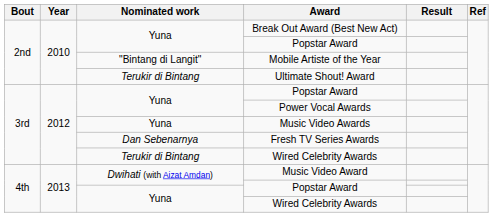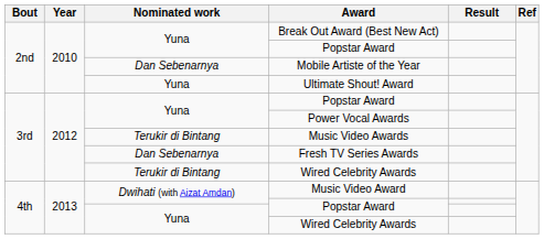 <table class="wikitable">
 <tr>
 <th width="50">Bout</th>
 <th width="50">Year</th>
 <th width="258">Nominated work</th>
 <th width="250">Award</th>
 <th width="90">Result</th>
 <th>Ref</th>
 </tr>
 <tr>
 <td rowspan="4" align="center">2nd</td>
 <td rowspan="4" align="center">2010</td>
 <td rowspan="2" align="center">Yuna</td>
 <td align="center">Break Out Award (Best New Act)</td>
 <td></td>
 <td rowspan="4" align="center"></td>
 </tr>
 <tr>
 <td align="center">Popstar Award</td>
 <td></td>
 </tr>
 <tr>
-<td align="center">"Bintang di Langit"</td>
+<td align="center"><em>Dan Sebenarnya</em></td>
 <td align="center">Mobile Artiste of the Year</td>
 <td></td>
 </tr>
 <tr>
-<td align="center"><em>Terukir di Bintang</em></td>
+<td align="center">Yuna</td>
 <td align="center">Ultimate Shout! Award</td>
 <td></td>
 </tr>
 <tr>
 <td rowspan="5" align="center">3rd</td>
 <td rowspan="5" align="center">2012</td>
 <td rowspan="2" align="center">Yuna</td>
 <td align="center">Popstar Award</td>
 <td></td>
 <td rowspan="5" align="center"></td>
 </tr>
 <tr>
 <td align="center">Power Vocal Awards</td>
 <td></td>
 </tr>
 <tr>
-<td align="center">Yuna</td>
+<td align="center"><em>Terukir di Bintang</em></td>
 <td align="center">Music Video Awards</td>
 <td></td>
 </tr>
 <tr>
 <td align="center"><em>Dan Sebenarnya</em></td>
 <td align="center">Fresh TV Series Awards</td>
 <td></td>
 </tr>
 <tr>
 <td align="center"><em>Terukir di Bintang</em></td>
 <td align="center">Wired Celebrity Awards</td>
 <td></td>
 </tr>
 <tr>
 <td rowspan="4" align="center">4th</td>
 <td rowspan="4" align="center">2013</td>
 <td rowspan="2" align="center"><em>Dwihati</em> <small>(with <a href='#'>Aizat Amdan</a>)</small></td>
 <td align="center">Music Video Award</td>
 <td></td>
 <td rowspan="4" align="center"></td>
 </tr>
 <tr>
 <td rowspan="2" align="center">Popstar Award</td>
 <td></td>
 </tr>
 <tr>
 <td rowspan="2" align="center">Yuna</td>
 <td></td>
 </tr>
 <tr>
 <td align="center">Wired Celebrity Awards</td>
 <td></td>
 </tr>
 </table>
